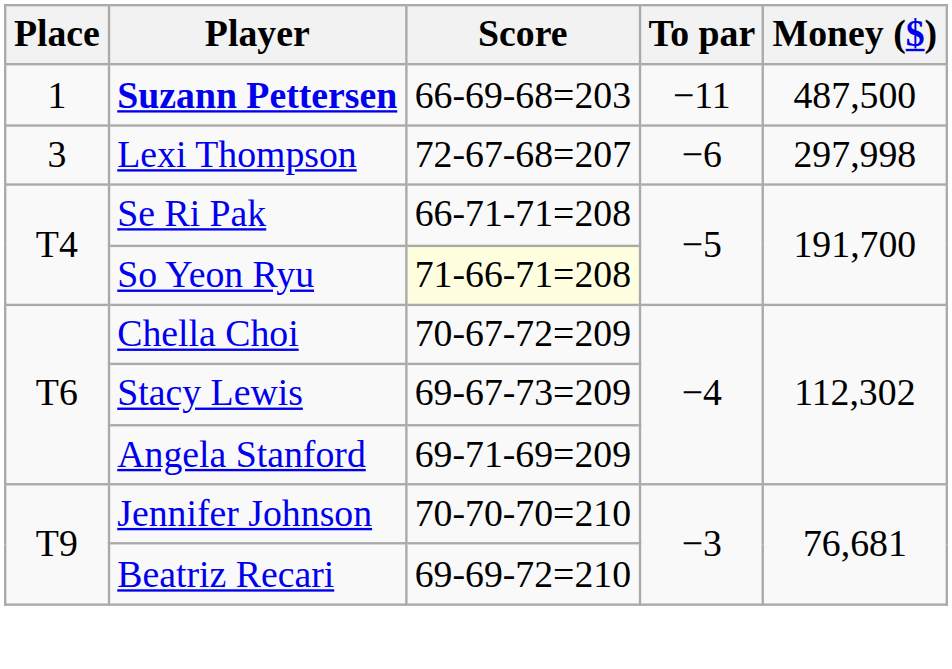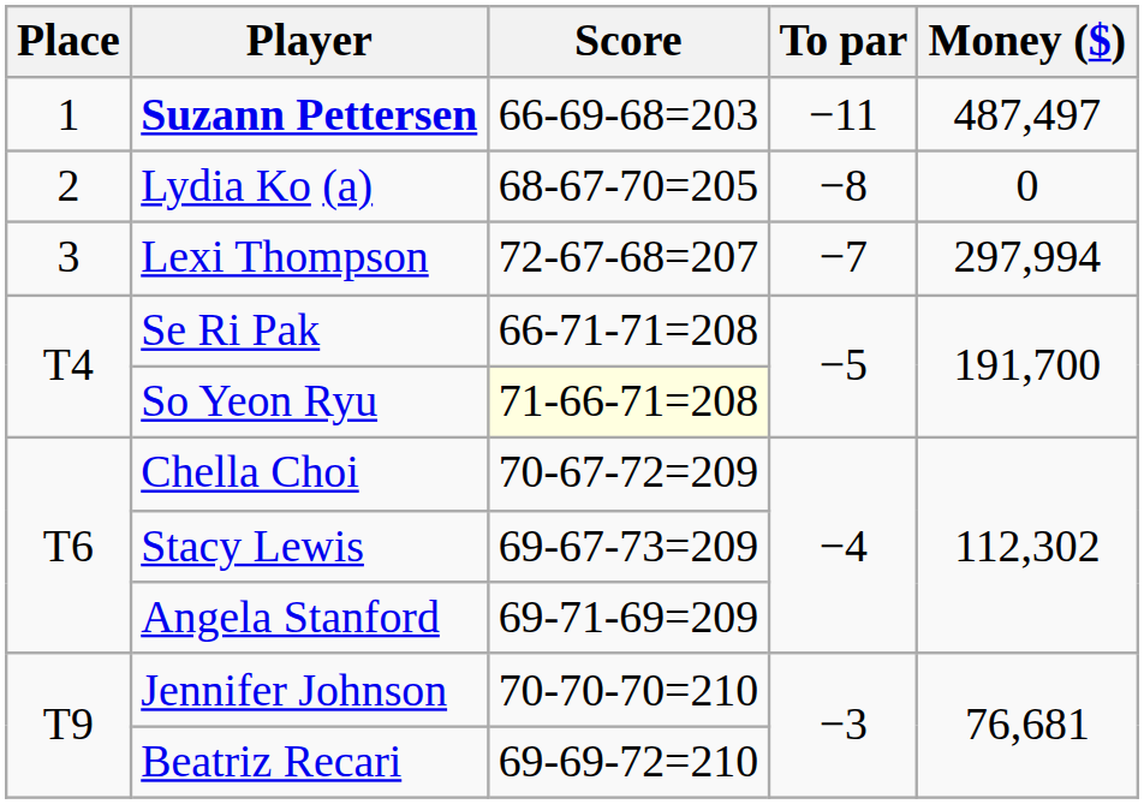 <table class="wikitable">
 <tr>
 <th>Place</th>
 <th>Player</th>
 <th>Score</th>
 <th>To par</th>
 <th>Money (<a href='#'>$</a>)</th>
 </tr>
 <tr>
 <td align=center>1</td>
 <td> <strong><a href='#'>Suzann Pettersen</a></strong></td>
 <td>66-69-68=203</td>
 <td align=center>−11</td>
-<td align=center>487,500</td>
+<td align=center>487,497</td>
+</tr>
+<tr>
+<td align=center>2</td>
+<td> <a href='#'>Lydia Ko</a> <a href='#'>(a)</a></td>
+<td>68-67-70=205</td>
+<td align=center>−8</td>
+<td align=center>0</td>
 </tr>
 <tr>
 <td align=center>3</td>
 <td> <a href='#'>Lexi Thompson</a></td>
 <td>72-67-68=207</td>
-<td align=center>−6</td>
-<td align=center>297,998</td>
+<td align=center>−7</td>
+<td align=center>297,994</td>
 </tr>
 <tr>
 <td align=center rowspan=2>T4</td>
 <td> <a href='#'>Se Ri Pak</a></td>
 <td>66-71-71=208</td>
 <td align=center rowspan=2>−5</td>
 <td align=center rowspan=2>191,700</td>
 </tr>
 <tr>
 <td> <a href='#'>So Yeon Ryu</a></td>
 <td style="background: lightyellow;">71-66-71=208</td>
 </tr>
 <tr>
 <td align=center rowspan=3>T6</td>
 <td> <a href='#'>Chella Choi</a></td>
 <td>70-67-72=209</td>
 <td align=center rowspan=3>−4</td>
 <td align=center rowspan=3>112,302</td>
 </tr>
 <tr>
 <td> <a href='#'>Stacy Lewis</a></td>
 <td>69-67-73=209</td>
 </tr>
 <tr>
 <td> <a href='#'>Angela Stanford</a></td>
 <td>69-71-69=209</td>
 </tr>
 <tr>
 <td align=center rowspan=2>T9</td>
 <td> <a href='#'>Jennifer Johnson</a></td>
 <td>70-70-70=210</td>
 <td align=center rowspan=2>−3</td>
 <td align=center rowspan=2>76,681</td>
 </tr>
 <tr>
 <td> <a href='#'>Beatriz Recari</a></td>
 <td>69-69-72=210</td>
 </tr>
 </table>
